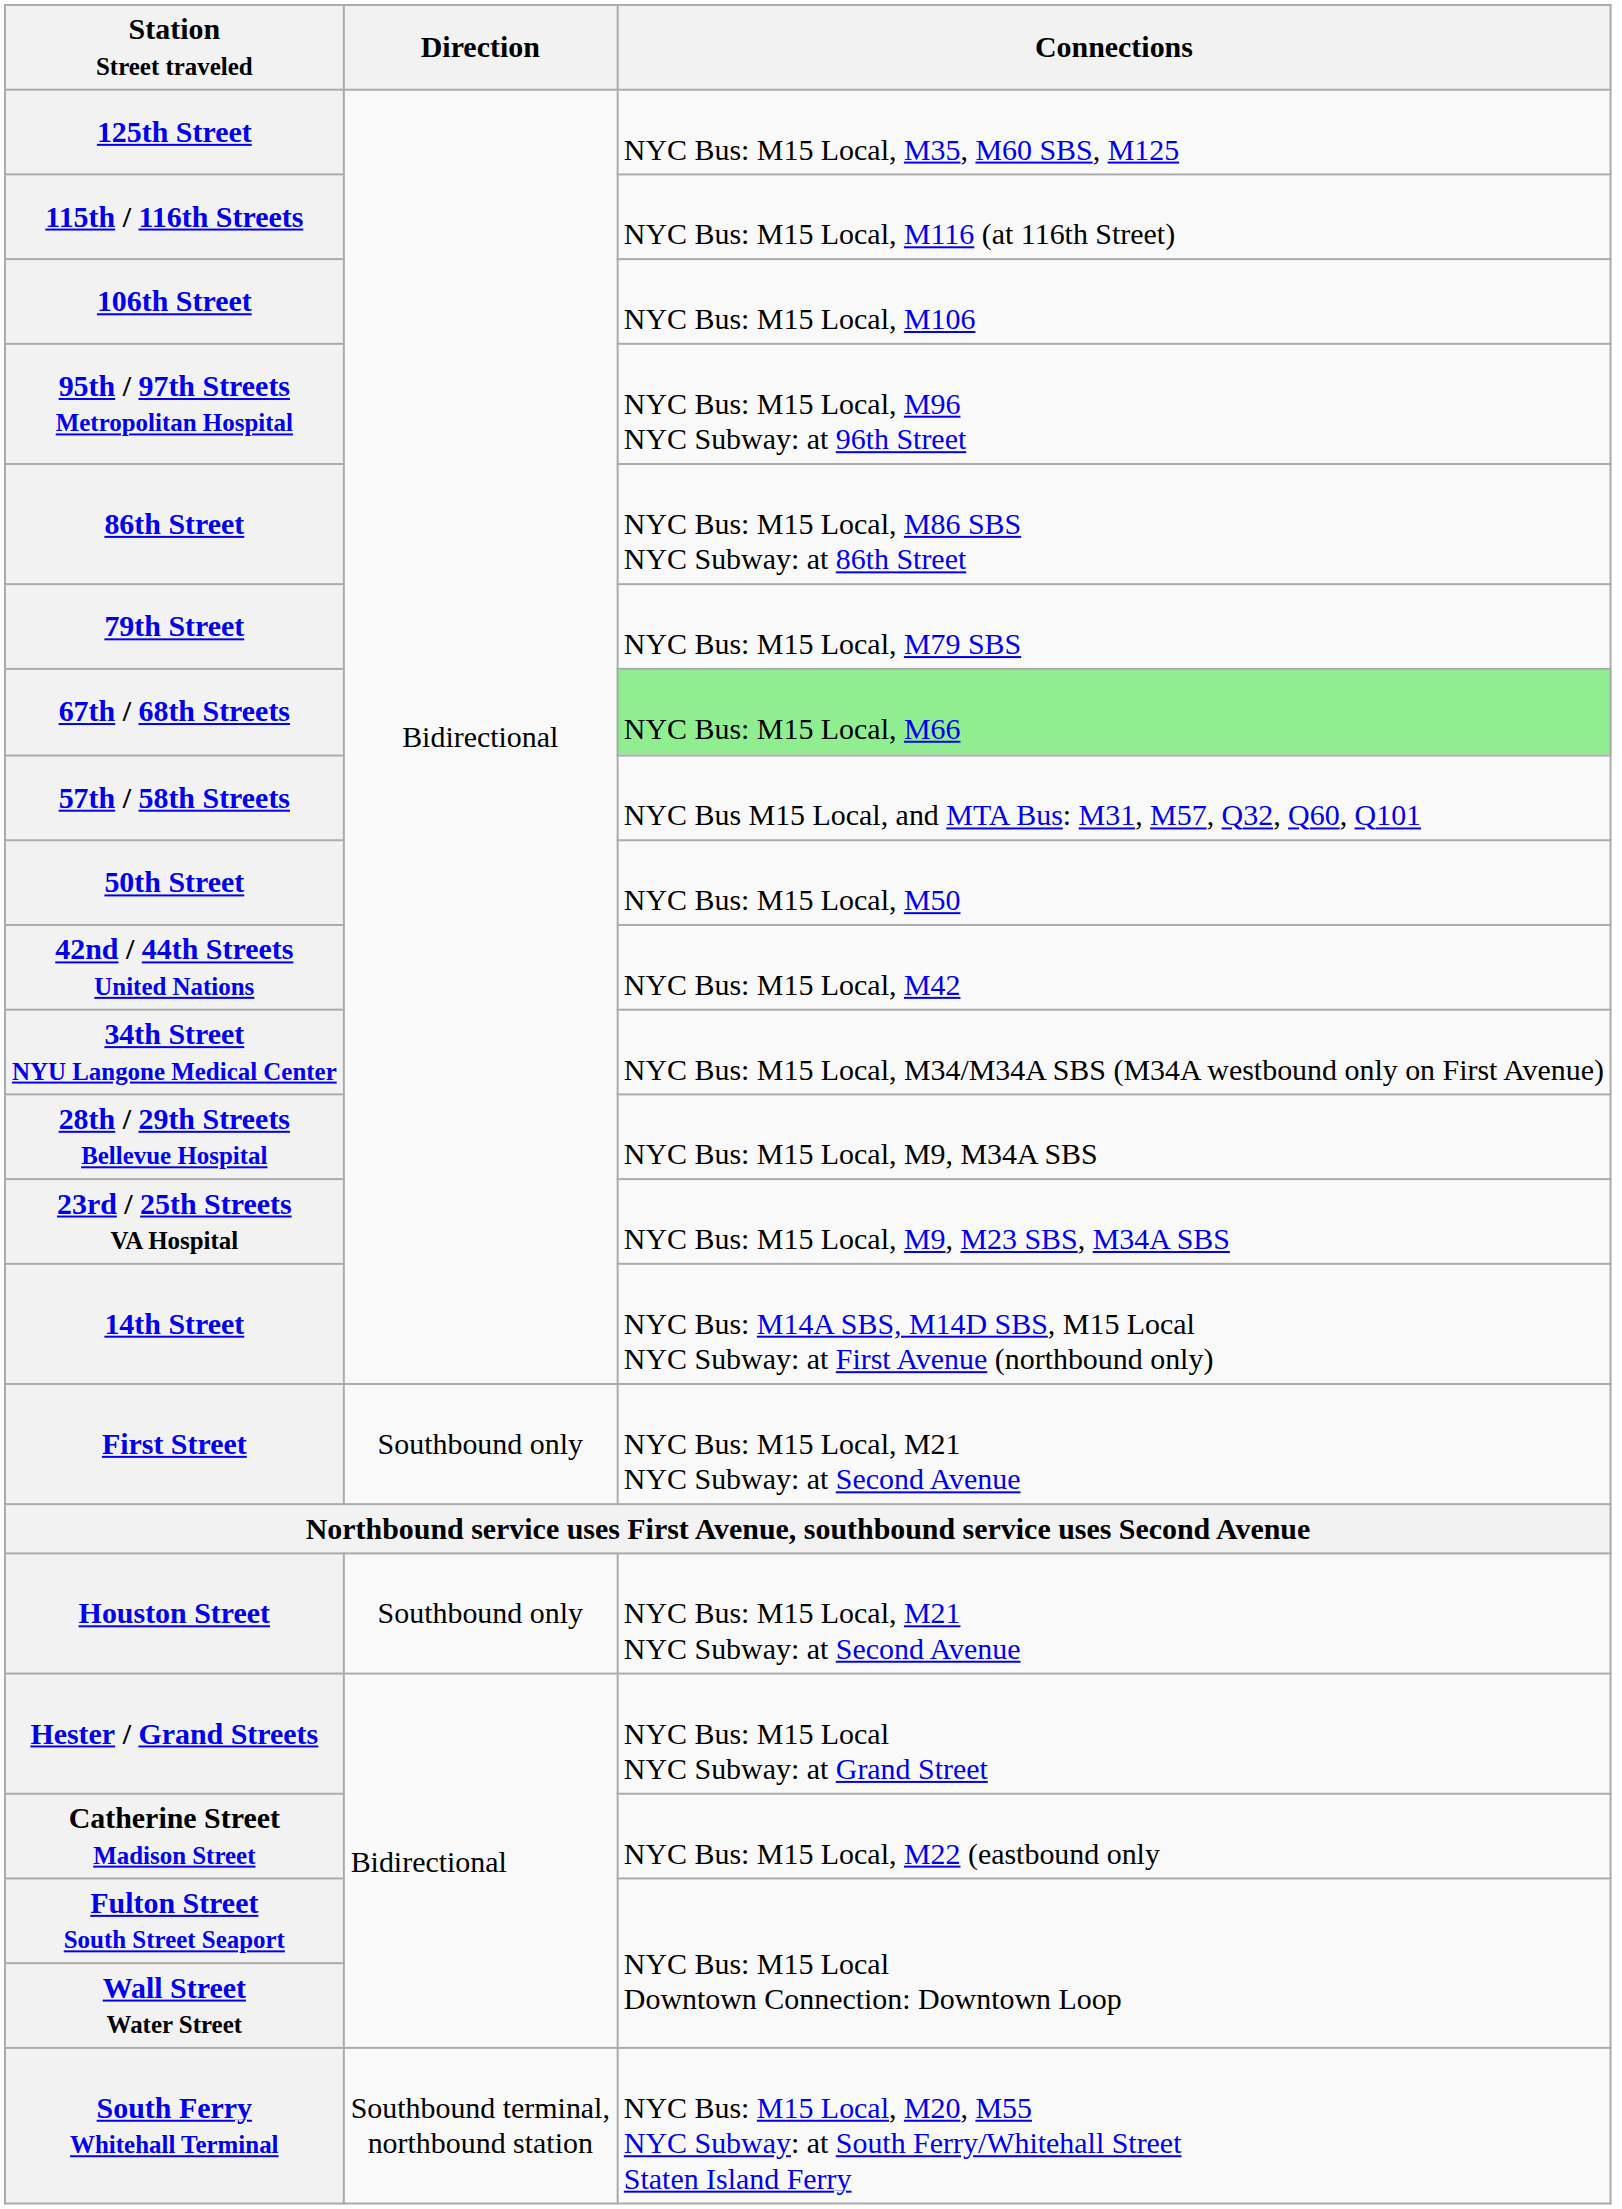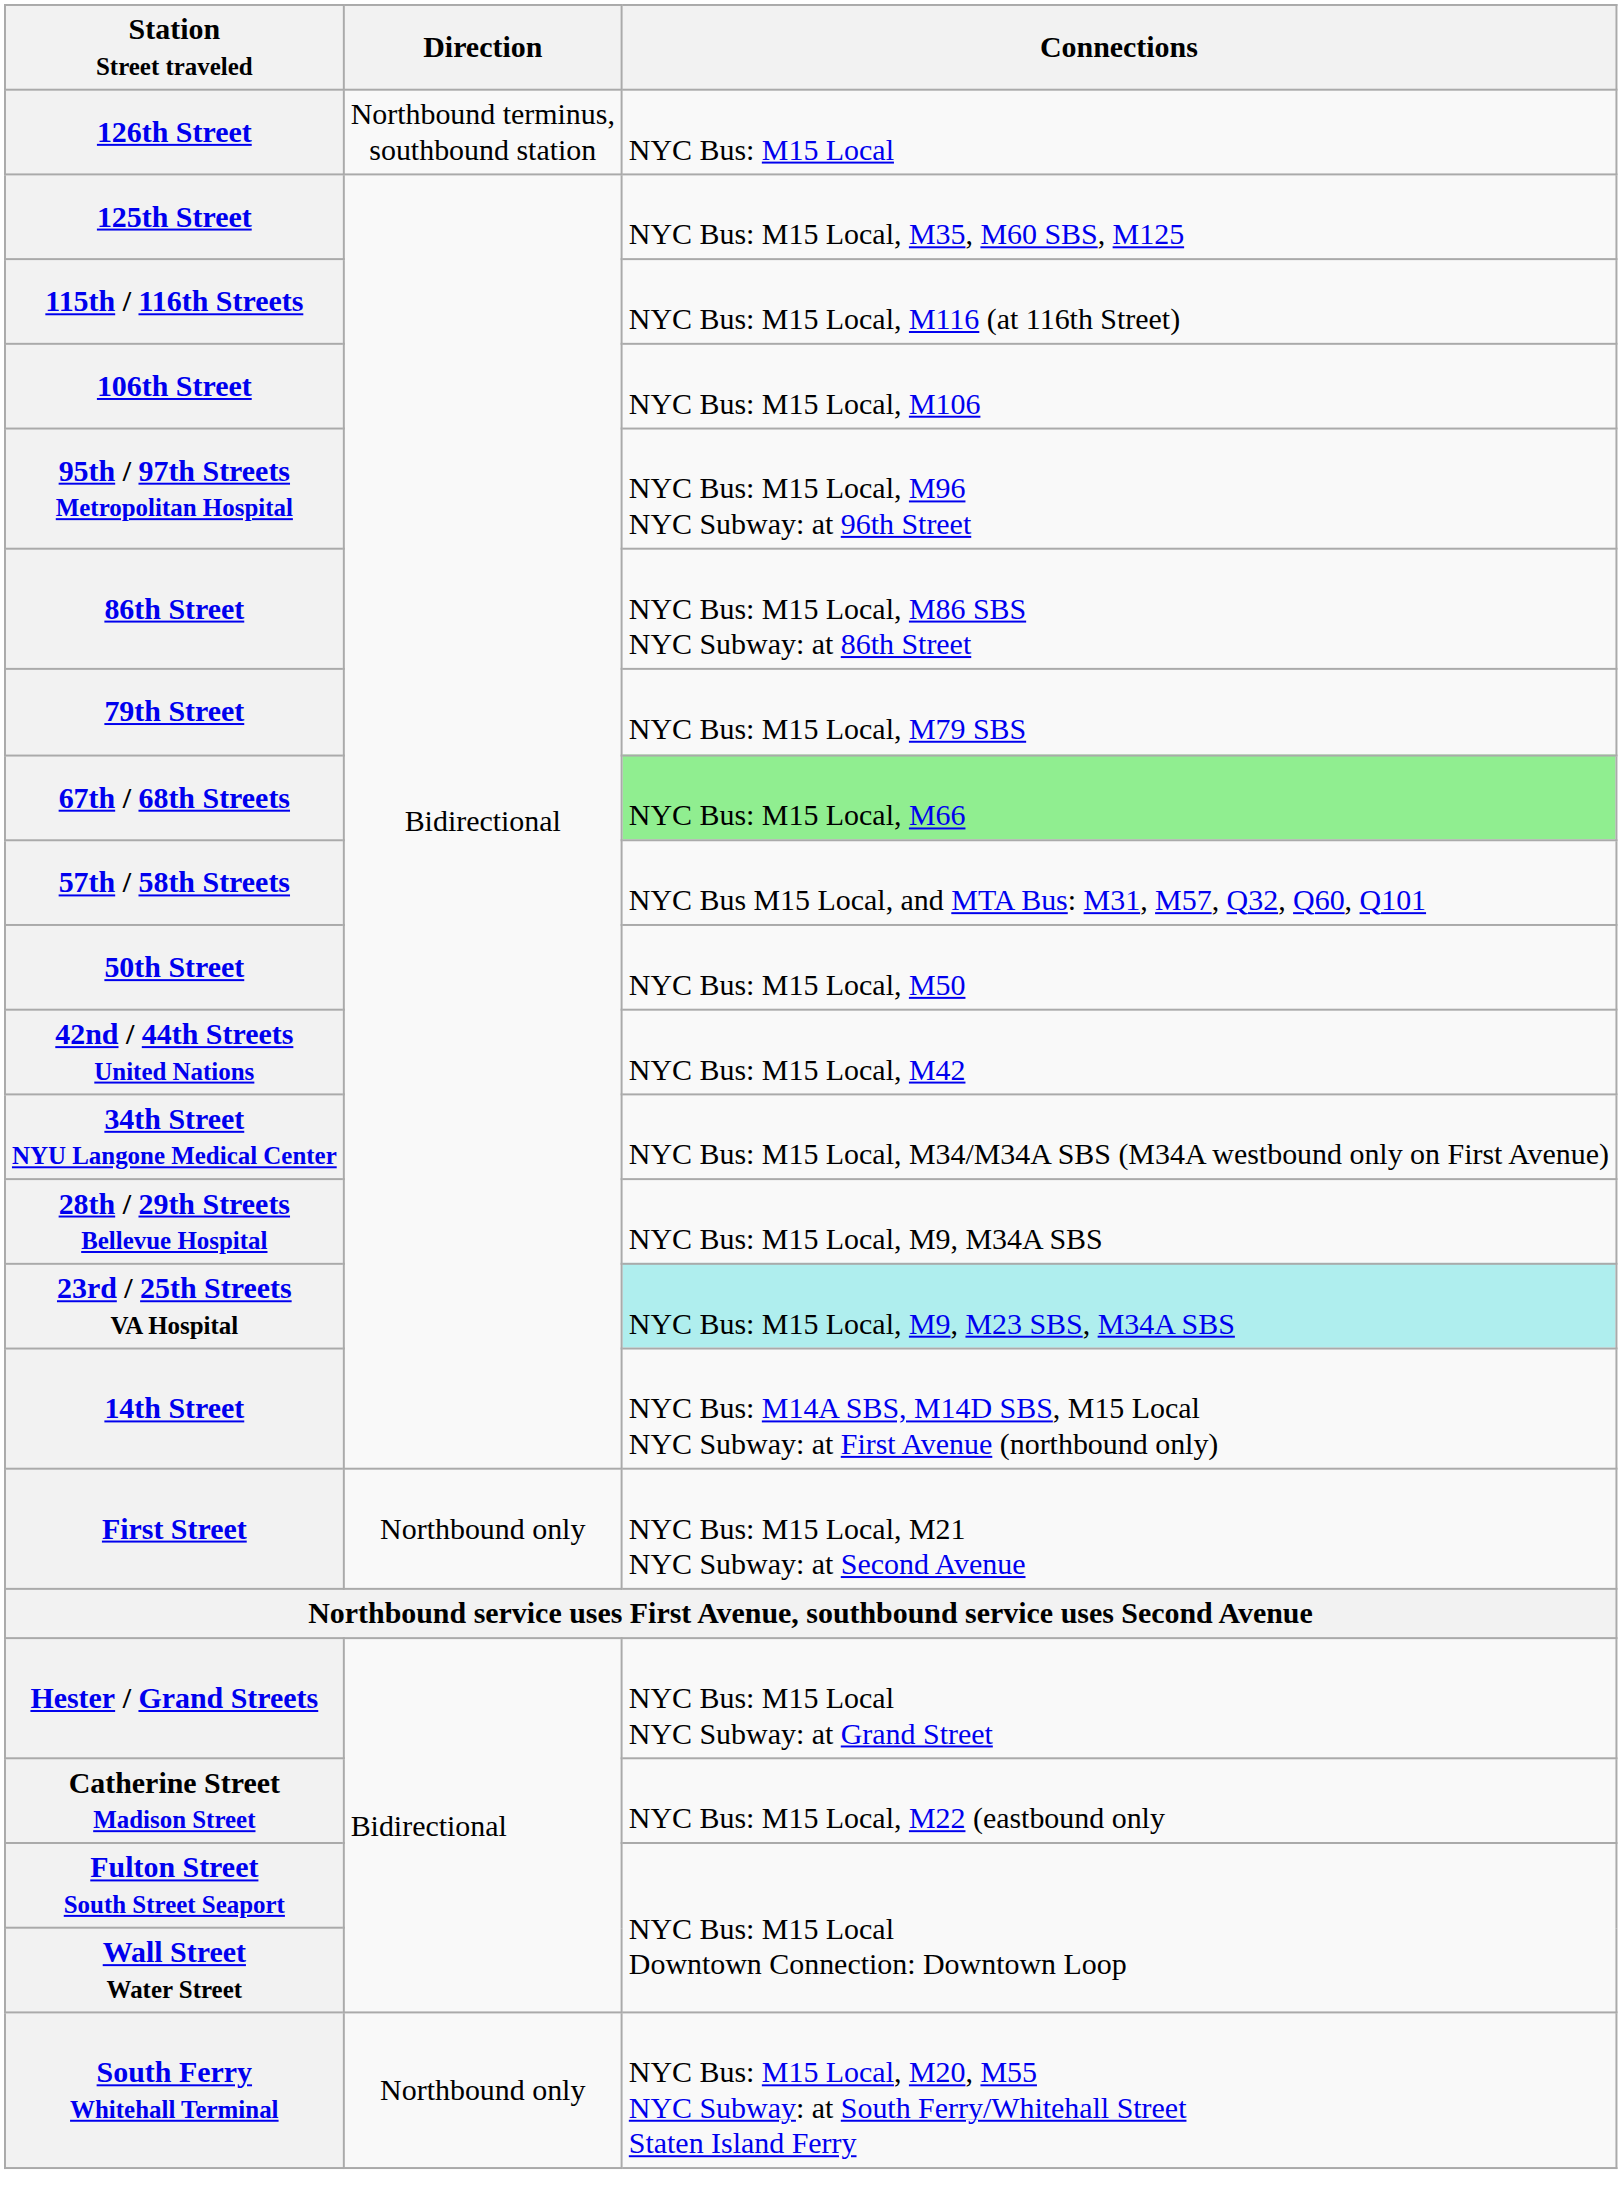 <table class="wikitable collapsible" style="font-size: 95%;">
 <tr>
 <th>Station<br><small>Street traveled</small></th>
 <th>Direction</th>
 <th>Connections</th>
+</tr>
+<tr>
+<th><a href='#'>126th Street</a></th>
+<td style="text-align:center;">Northbound terminus,<br>southbound station</td>
+<td><br>NYC Bus: <a href='#'>M15 Local</a></td>
 </tr>
 <tr>
 <th><a href='#'>125th Street</a></th>
 <td rowspan="14" style="text-align:center;">Bidirectional</td>
 <td><br>NYC Bus: M15 Local, <a href='#'>M35</a>, <a href='#'>M60 SBS</a>, <a href='#'>M125</a></td>
 </tr>
 <tr>
 <th><a href='#'>115th</a> / <a href='#'>116th Streets</a></th>
 <td><br>NYC Bus: M15 Local, <a href='#'>M116</a> (at 116th Street)</td>
 </tr>
 <tr>
 <th><a href='#'>106th Street</a></th>
 <td><br>NYC Bus: M15 Local, <a href='#'>M106</a></td>
 </tr>
 <tr>
 <th><a href='#'>95th</a> / <a href='#'>97th Streets</a><br><small><a href='#'>Metropolitan Hospital</a></small></th>
 <td><br>NYC Bus: M15 Local, <a href='#'>M96</a><br>NYC Subway:  at <a href='#'>96th Street</a></td>
 </tr>
 <tr>
 <th><a href='#'>86th Street</a></th>
 <td><br>NYC Bus: M15 Local, <a href='#'>M86 SBS</a><br>NYC Subway:  at <a href='#'>86th Street</a></td>
 </tr>
 <tr>
 <th><a href='#'>79th Street</a></th>
 <td><br>NYC Bus: M15 Local, <a href='#'>M79 SBS</a></td>
 </tr>
 <tr>
 <th><a href='#'>67th</a> / <a href='#'>68th Streets</a></th>
 <td style="background: lightgreen;"><br>NYC Bus: M15 Local, <a href='#'>M66</a></td>
 </tr>
 <tr>
 <th><a href='#'>57th</a> / <a href='#'>58th Streets</a></th>
 <td><br>NYC Bus M15 Local, and <a href='#'>MTA Bus</a>: <a href='#'>M31</a>, <a href='#'>M57</a>, <a href='#'>Q32</a>, <a href='#'>Q60</a>, <a href='#'>Q101</a></td>
 </tr>
 <tr>
 <th><a href='#'>50th Street</a></th>
 <td><br>NYC Bus: M15 Local, <a href='#'>M50</a></td>
 </tr>
 <tr>
 <th><a href='#'>42nd</a> / <a href='#'>44th Streets</a><br><small><a href='#'>United Nations</a></small></th>
 <td><br>NYC Bus: M15 Local, <a href='#'>M42</a></td>
 </tr>
 <tr>
 <th><a href='#'>34th Street</a><br><small><a href='#'>NYU Langone Medical Center</a></small></th>
 <td><br>NYC Bus: M15 Local, M34/M34A SBS (M34A westbound only on First Avenue)</td>
 </tr>
 <tr>
 <th><a href='#'>28th</a> / <a href='#'>29th Streets</a><br><small><a href='#'>Bellevue Hospital</a></small></th>
 <td><br>NYC Bus: M15 Local, M9, M34A SBS</td>
 </tr>
 <tr>
 <th><a href='#'>23rd</a> / <a href='#'>25th Streets</a><br><small>VA Hospital</small></th>
-<td><br>NYC Bus: M15 Local, <a href='#'>M9</a>, <a href='#'>M23 SBS</a>, <a href='#'>M34A SBS</a></td>
+<td style="background: paleturquoise;"><br>NYC Bus: M15 Local, <a href='#'>M9</a>, <a href='#'>M23 SBS</a>, <a href='#'>M34A SBS</a></td>
 </tr>
 <tr>
 <th><a href='#'>14th Street</a></th>
 <td><br>NYC Bus: <a href='#'>M14A SBS, M14D SBS</a>, M15 Local  <br>NYC Subway:  at <a href='#'>First Avenue</a> (northbound only)</td>
 </tr>
 <tr>
 <th><a href='#'>First Street</a></th>
-<td style="text-align:center;">Southbound only</td>
+<td style="text-align:center;">Northbound only</td>
 <td><br>NYC Bus: M15 Local, M21<br>NYC Subway:  at <a href='#'>Second Avenue</a></td>
 </tr>
 <tr>
 <th colspan="3">Northbound service uses First Avenue, southbound service uses Second Avenue</th>
-</tr>
-<tr>
-<th><a href='#'>Houston Street</a></th>
-<td style="text-align:center;">Southbound only</td>
-<td><br>NYC Bus: M15 Local, <a href='#'>M21</a><br>NYC Subway:  at <a href='#'>Second Avenue</a></td>
 </tr>
 <tr>
 <th><a href='#'>Hester</a> / <a href='#'>Grand Streets</a></th>
 <td rowspan="4">Bidirectional</td>
 <td><br>NYC Bus: M15 Local<br> NYC Subway:  at <a href='#'>Grand Street</a></td>
 </tr>
 <tr>
 <th>Catherine Street <br><small><a href='#'>Madison Street</a></small></th>
 <td><br>NYC Bus: M15 Local, <a href='#'>M22</a> (eastbound only</td>
 </tr>
 <tr>
 <th><a href='#'>Fulton Street</a> <br><small><a href='#'>South Street Seaport</a></small></th>
 <td rowspan="2"><br>NYC Bus: M15 Local<br> Downtown Connection: Downtown Loop</td>
 </tr>
 <tr>
 <th><a href='#'>Wall Street</a> <br><small>Water Street</small></th>
 </tr>
 <tr>
 <th><a href='#'>South Ferry</a><br><small><a href='#'>Whitehall Terminal</a></small></th>
-<td style="text-align:center;">Southbound terminal,<br>northbound station</td>
+<td style="text-align:center;">Northbound only</td>
 <td><br>NYC Bus: <a href='#'>M15 Local</a>, <a href='#'>M20</a>, <a href='#'>M55</a><br><a href='#'>NYC Subway</a>:  at <a href='#'>South Ferry/Whitehall Street</a><br><a href='#'>Staten Island Ferry</a></td>
 </tr>
 </table>
